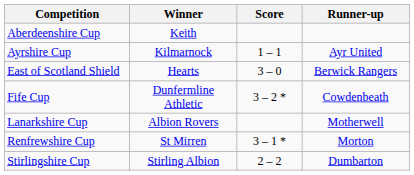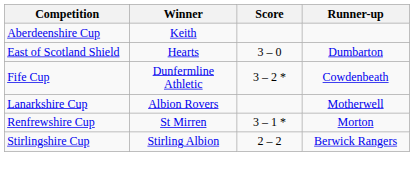 <table class="wikitable" style="text-align: center;">
 <tr>
 <th width=160>Competition</th>
 <th width=135>Winner</th>
 <th width=80>Score</th>
 <th width=135>Runner-up</th>
 </tr>
 <tr>
 <td align=left><a href='#'>Aberdeenshire Cup</a></td>
 <td><a href='#'>Keith</a></td>
 <td></td>
 <td></td>
 </tr>
 <tr>
-<td align=left><a href='#'>Ayrshire Cup</a></td>
-<td><a href='#'>Kilmarnock</a></td>
-<td>1 – 1 </td>
-<td><a href='#'>Ayr United</a></td>
-</tr>
-<tr>
 <td align=left><a href='#'>East of Scotland Shield</a></td>
 <td><a href='#'>Hearts</a></td>
 <td>3 – 0</td>
-<td><a href='#'>Berwick Rangers</a></td>
+<td><a href='#'>Dumbarton</a></td>
 </tr>
 <tr>
 <td align=left><a href='#'>Fife Cup</a></td>
 <td><a href='#'>Dunfermline Athletic</a></td>
 <td>3 – 2 *</td>
 <td><a href='#'>Cowdenbeath</a></td>
 </tr>
 <tr>
 <td align=left><a href='#'>Lanarkshire Cup</a></td>
 <td><a href='#'>Albion Rovers</a></td>
 <td></td>
 <td><a href='#'>Motherwell</a></td>
 </tr>
 <tr>
 <td align=left><a href='#'>Renfrewshire Cup</a></td>
 <td><a href='#'>St Mirren</a></td>
 <td>3 – 1 *</td>
 <td><a href='#'>Morton</a></td>
 </tr>
 <tr>
 <td align=left><a href='#'>Stirlingshire Cup</a></td>
 <td><a href='#'>Stirling Albion</a></td>
 <td>2 – 2 </td>
-<td><a href='#'>Dumbarton</a></td>
+<td><a href='#'>Berwick Rangers</a></td>
 </tr>
 </table>
